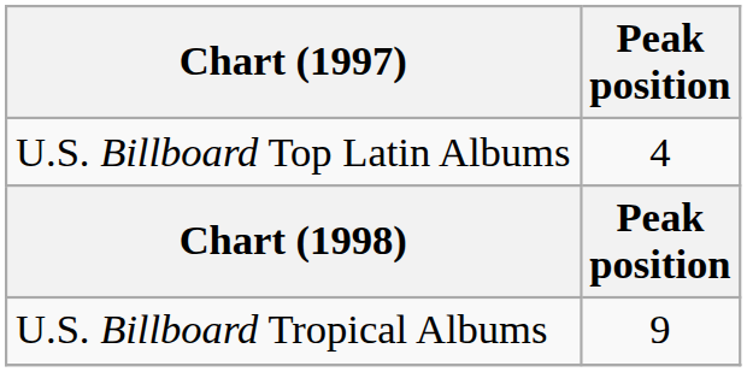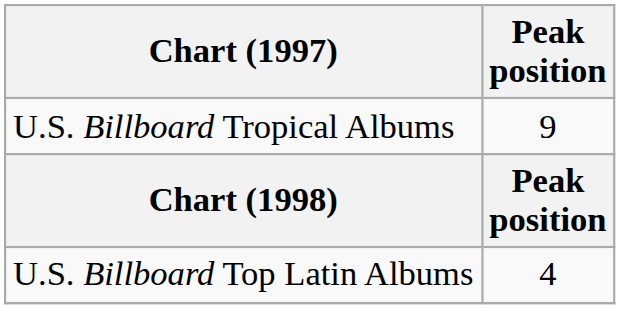 <table class="wikitable">
 <tr>
 <th align="left">Chart (1997)</th>
+<th align="left">Peak<br>position</th>
+</tr>
+<tr>
+<td align="left">U.S. <em>Billboard</em> Tropical Albums</td>
+<td align="center">9</td>
+</tr>
+<tr>
+<th align="left">Chart (1998)</th>
 <th align="left">Peak<br>position</th>
 </tr>
 <tr>
 <td align="left">U.S. <em>Billboard</em> Top Latin Albums</td>
 <td align="center">4</td>
 </tr>
 <tr>
-<th align="left">Chart (1998)</th>
-<th align="left">Peak<br>position</th>
-</tr>
-<tr>
-<td align="left">U.S. <em>Billboard</em> Tropical Albums</td>
-<td align="center">9</td>
-</tr>
-<tr>
 </tr>
 </table>
